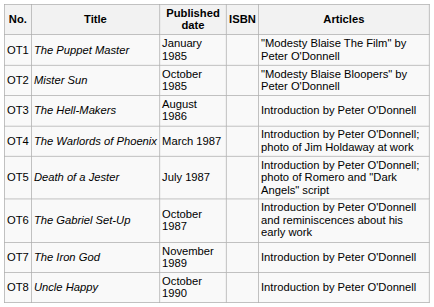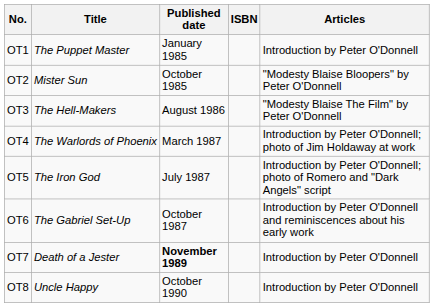 <table class="wikitable">
 <tr>
 <th>No.</th>
 <th width=140px>Title</th>
 <th>Published date</th>
 <th>ISBN</th>
 <th>Articles</th>
 </tr>
 <tr>
 <td>OT1</td>
 <td><em>The Puppet Master</em></td>
 <td>January 1985</td>
 <td></td>
-<td>"Modesty Blaise The Film" by Peter O'Donnell</td>
+<td>Introduction by Peter O'Donnell</td>
 </tr>
 <tr>
 <td>OT2</td>
 <td><em>Mister Sun</em></td>
 <td>October 1985</td>
 <td></td>
 <td>"Modesty Blaise Bloopers" by Peter O'Donnell</td>
 </tr>
 <tr>
 <td>OT3</td>
 <td><em>The Hell-Makers</em></td>
 <td>August 1986</td>
 <td></td>
-<td>Introduction by Peter O'Donnell</td>
+<td>"Modesty Blaise The Film" by Peter O'Donnell</td>
 </tr>
 <tr>
 <td>OT4</td>
 <td><em>The Warlords of Phoenix</em></td>
 <td>March 1987</td>
 <td></td>
 <td>Introduction by Peter O'Donnell; photo of Jim Holdaway at work</td>
 </tr>
 <tr>
 <td>OT5</td>
-<td><em>Death of a Jester</em></td>
+<td><em>The Iron God</em></td>
 <td>July 1987</td>
 <td></td>
 <td>Introduction by Peter O'Donnell; photo of Romero and "Dark Angels" script</td>
 </tr>
 <tr>
 <td>OT6</td>
 <td><em>The Gabriel Set-Up</em></td>
 <td>October 1987</td>
 <td></td>
 <td>Introduction by Peter O'Donnell and reminiscences about his early work</td>
 </tr>
 <tr>
 <td>OT7</td>
-<td><em>The Iron God</em></td>
-<td>November 1989</td>
+<td><em>Death of a Jester</em></td>
+<td><strong>November 1989</strong></td>
 <td></td>
 <td>Introduction by Peter O'Donnell</td>
 </tr>
 <tr>
 <td>OT8</td>
 <td><em>Uncle Happy</em></td>
 <td>October 1990</td>
 <td></td>
 <td>Introduction by Peter O'Donnell</td>
 </tr>
 </table>
